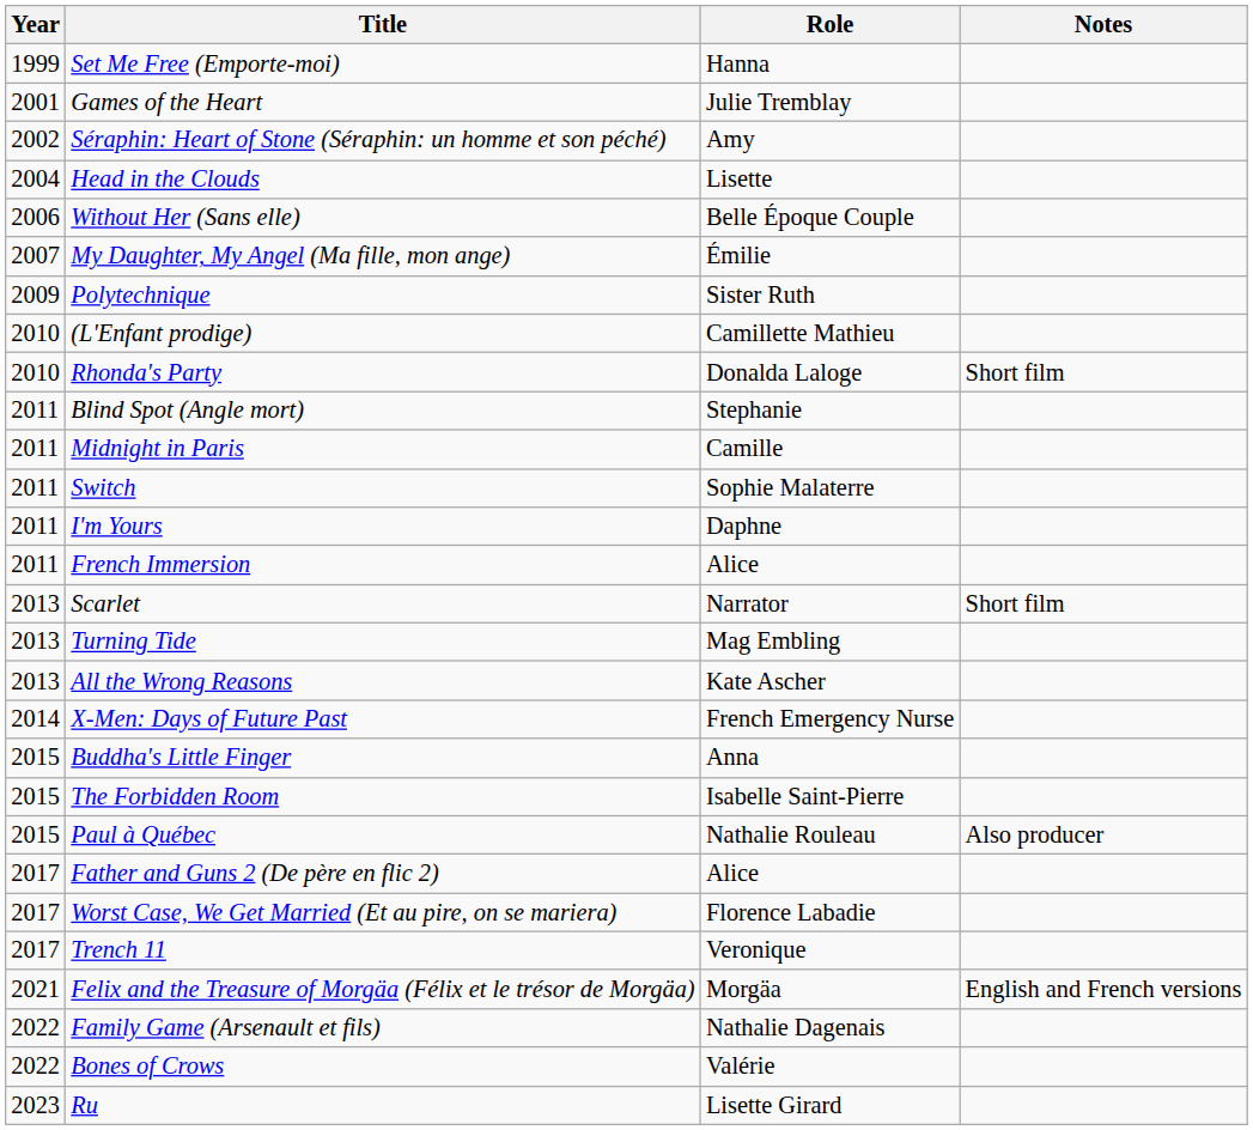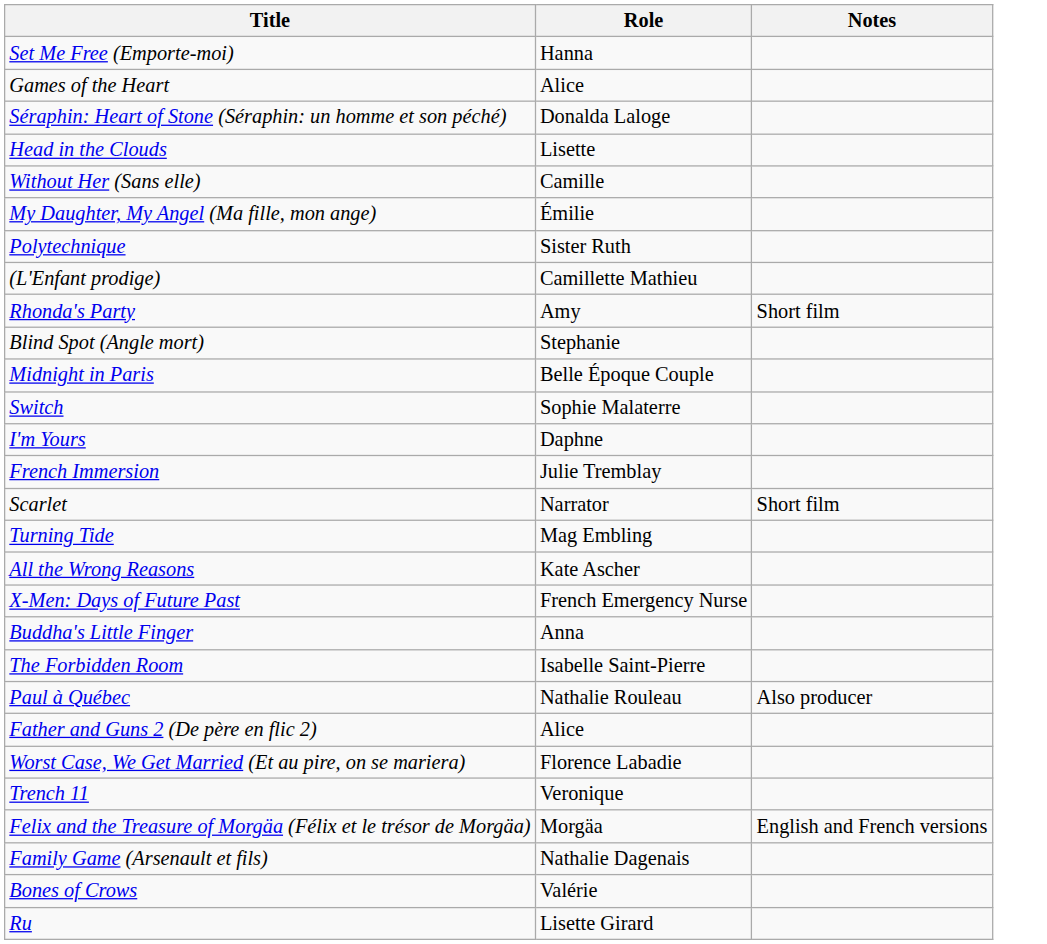 <table class="wikitable sortable">
 <tr>
-<th>Year</th>
 <th>Title</th>
 <th>Role</th>
 <th class="unsortable">Notes</th>
 </tr>
 <tr>
-<td>1999</td>
 <td><em><a href='#'>Set Me Free</a> (Emporte-moi)</em></td>
 <td>Hanna</td>
 <td></td>
 </tr>
 <tr>
-<td>2001</td>
 <td><em>Games of the Heart</em></td>
-<td>Julie Tremblay</td>
+<td>Alice</td>
 <td></td>
 </tr>
 <tr>
-<td>2002</td>
 <td><em><a href='#'>Séraphin: Heart of Stone</a> (Séraphin: un homme et son péché)</em></td>
-<td>Amy</td>
+<td>Donalda Laloge</td>
 <td></td>
 </tr>
 <tr>
-<td>2004</td>
 <td><em><a href='#'>Head in the Clouds</a></em></td>
 <td>Lisette</td>
 <td></td>
 </tr>
 <tr>
-<td>2006</td>
 <td><em><a href='#'>Without Her</a> (Sans elle)</em></td>
-<td>Belle Époque Couple</td>
+<td>Camille</td>
 <td></td>
 </tr>
 <tr>
-<td>2007</td>
 <td><em><a href='#'>My Daughter, My Angel</a> (Ma fille, mon ange)</em></td>
 <td>Émilie</td>
 <td></td>
 </tr>
 <tr>
-<td>2009</td>
 <td><em><a href='#'>Polytechnique</a></em></td>
 <td>Sister Ruth</td>
 <td></td>
 </tr>
 <tr>
-<td>2010</td>
 <td><em> (L'Enfant prodige)</em></td>
 <td>Camillette Mathieu</td>
 <td></td>
 </tr>
 <tr>
-<td>2010</td>
 <td><em><a href='#'>Rhonda's Party</a></em></td>
-<td>Donalda Laloge</td>
+<td>Amy</td>
 <td>Short film</td>
 </tr>
 <tr>
-<td>2011</td>
 <td><em>Blind Spot (Angle mort)</em></td>
 <td>Stephanie</td>
 <td></td>
 </tr>
 <tr>
-<td>2011</td>
 <td><em><a href='#'>Midnight in Paris</a></em></td>
-<td>Camille</td>
+<td>Belle Époque Couple</td>
 <td></td>
 </tr>
 <tr>
-<td>2011</td>
 <td><em><a href='#'>Switch</a></em></td>
 <td>Sophie Malaterre</td>
 <td></td>
 </tr>
 <tr>
-<td>2011</td>
 <td><em><a href='#'>I'm Yours</a></em></td>
 <td>Daphne</td>
 <td></td>
 </tr>
 <tr>
-<td>2011</td>
 <td><em><a href='#'>French Immersion</a></em></td>
-<td>Alice</td>
+<td>Julie Tremblay</td>
 <td></td>
 </tr>
 <tr>
-<td>2013</td>
 <td><em>Scarlet</em></td>
 <td>Narrator</td>
 <td>Short film</td>
 </tr>
 <tr>
-<td>2013</td>
 <td><em><a href='#'>Turning Tide</a></em></td>
 <td>Mag Embling</td>
 <td></td>
 </tr>
 <tr>
-<td>2013</td>
 <td><em><a href='#'>All the Wrong Reasons</a></em></td>
 <td>Kate Ascher</td>
 <td></td>
 </tr>
 <tr>
-<td>2014</td>
 <td><em><a href='#'>X-Men: Days of Future Past</a></em></td>
 <td>French Emergency Nurse</td>
 <td></td>
 </tr>
 <tr>
-<td>2015</td>
 <td><em><a href='#'>Buddha's Little Finger</a></em></td>
 <td>Anna</td>
 <td></td>
 </tr>
 <tr>
-<td>2015</td>
 <td data-sort-value="Forbidden Room, The"><em><a href='#'>The Forbidden Room</a></em></td>
 <td>Isabelle Saint-Pierre</td>
 <td></td>
 </tr>
 <tr>
-<td>2015</td>
 <td><em><a href='#'>Paul à Québec</a></em></td>
 <td>Nathalie Rouleau</td>
 <td>Also producer</td>
 </tr>
 <tr>
-<td>2017</td>
 <td><em><a href='#'>Father and Guns 2</a> (De père en flic 2)</em></td>
 <td>Alice</td>
 <td></td>
 </tr>
 <tr>
-<td>2017</td>
 <td><em><a href='#'>Worst Case, We Get Married</a> (Et au pire, on se mariera)</em></td>
 <td>Florence Labadie</td>
 <td></td>
 </tr>
 <tr>
-<td>2017</td>
 <td><em><a href='#'>Trench 11</a></em></td>
 <td>Veronique</td>
 <td></td>
 </tr>
 <tr>
-<td>2021</td>
 <td><em><a href='#'>Felix and the Treasure of Morgäa</a> (Félix et le trésor de Morgäa)</em></td>
 <td>Morgäa</td>
 <td>English and French versions</td>
 </tr>
 <tr>
-<td>2022</td>
 <td><em><a href='#'>Family Game</a> (Arsenault et fils)</em></td>
 <td>Nathalie Dagenais</td>
 <td></td>
 </tr>
 <tr>
-<td>2022</td>
 <td><em><a href='#'>Bones of Crows</a></em></td>
 <td>Valérie</td>
 <td></td>
 </tr>
 <tr>
-<td>2023</td>
 <td><em><a href='#'>Ru</a></em></td>
 <td>Lisette Girard</td>
 <td></td>
 </tr>
 </table>
